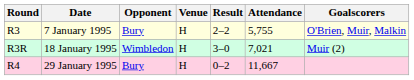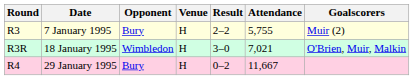 <table class="wikitable">
 <tr>
 <th>Round</th>
 <th>Date</th>
 <th>Opponent</th>
 <th>Venue</th>
 <th>Result</th>
 <th>Attendance</th>
 <th>Goalscorers</th>
 </tr>
 <tr style="background:#ffd;">
 <td>R3</td>
 <td>7 January 1995</td>
 <td><a href='#'>Bury</a></td>
 <td>H</td>
 <td>2–2</td>
 <td>5,755</td>
-<td><a href='#'>O'Brien</a>, <a href='#'>Muir</a>, <a href='#'>Malkin</a></td>
+<td><a href='#'>Muir</a> (2)</td>
 </tr>
 <tr style="background:#d0ffe3;">
 <td>R3R</td>
 <td>18 January 1995</td>
 <td><a href='#'>Wimbledon</a></td>
 <td>H</td>
 <td>3–0</td>
 <td>7,021</td>
-<td><a href='#'>Muir</a> (2)</td>
+<td><a href='#'>O'Brien</a>, <a href='#'>Muir</a>, <a href='#'>Malkin</a></td>
 </tr>
 <tr style="background:#ffd0e3;">
 <td>R4</td>
 <td>29 January 1995</td>
 <td><a href='#'>Bury</a></td>
 <td>H</td>
 <td>0–2</td>
 <td>11,667</td>
 <td></td>
 </tr>
 </table>
